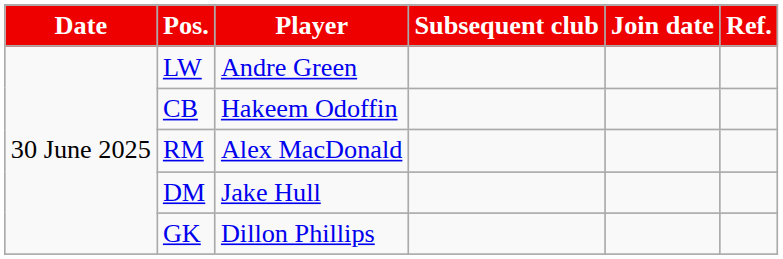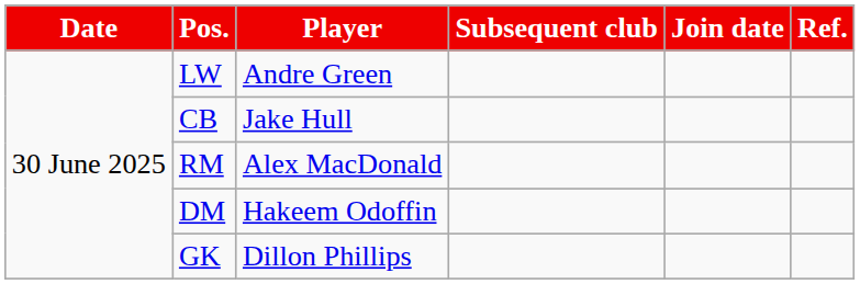 <table class="wikitable plainrowheaders sortable">
 <tr>
 </tr>
 <tr>
 <th style="background:#E00; color:white;">Date</th>
 <th style="background:#E00; color:white;">Pos.</th>
 <th style="background:#E00; color:white;">Player</th>
 <th style="background:#E00; color:white;">Subsequent club</th>
 <th style="background:#E00; color:white;">Join date</th>
 <th style="background:#E00; color:white;">Ref.</th>
 </tr>
 <tr>
 <td rowspan="5">30 June 2025</td>
 <td><a href='#'>LW</a></td>
 <td> <a href='#'>Andre Green</a></td>
 <td></td>
 <td></td>
 <td></td>
 </tr>
 <tr>
 <td><a href='#'>CB</a></td>
-<td> <a href='#'>Hakeem Odoffin</a></td>
+<td> <a href='#'>Jake Hull</a></td>
 <td></td>
 <td></td>
 <td></td>
 </tr>
 <tr>
 <td><a href='#'>RM</a></td>
 <td> <a href='#'>Alex MacDonald</a></td>
 <td></td>
 <td></td>
 <td></td>
 </tr>
 <tr>
 <td><a href='#'>DM</a></td>
-<td> <a href='#'>Jake Hull</a></td>
+<td> <a href='#'>Hakeem Odoffin</a></td>
 <td></td>
 <td></td>
 <td></td>
 </tr>
 <tr>
 <td><a href='#'>GK</a></td>
 <td> <a href='#'>Dillon Phillips</a></td>
 <td></td>
 <td></td>
 <td></td>
 </tr>
 </table>
